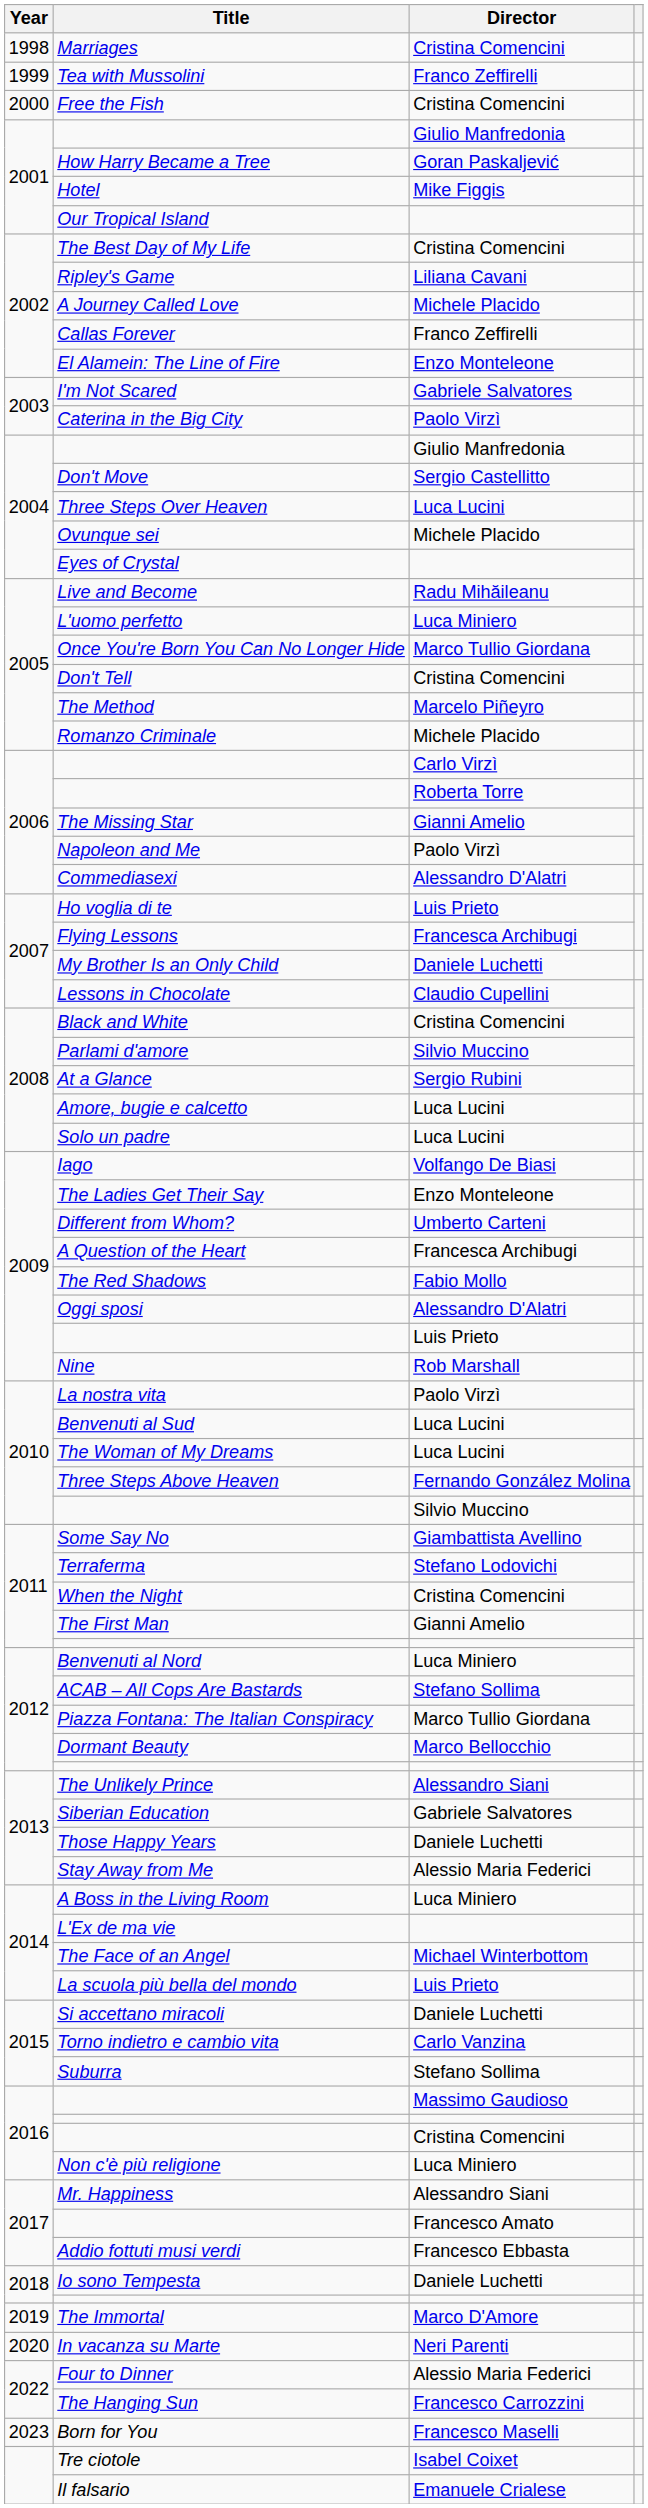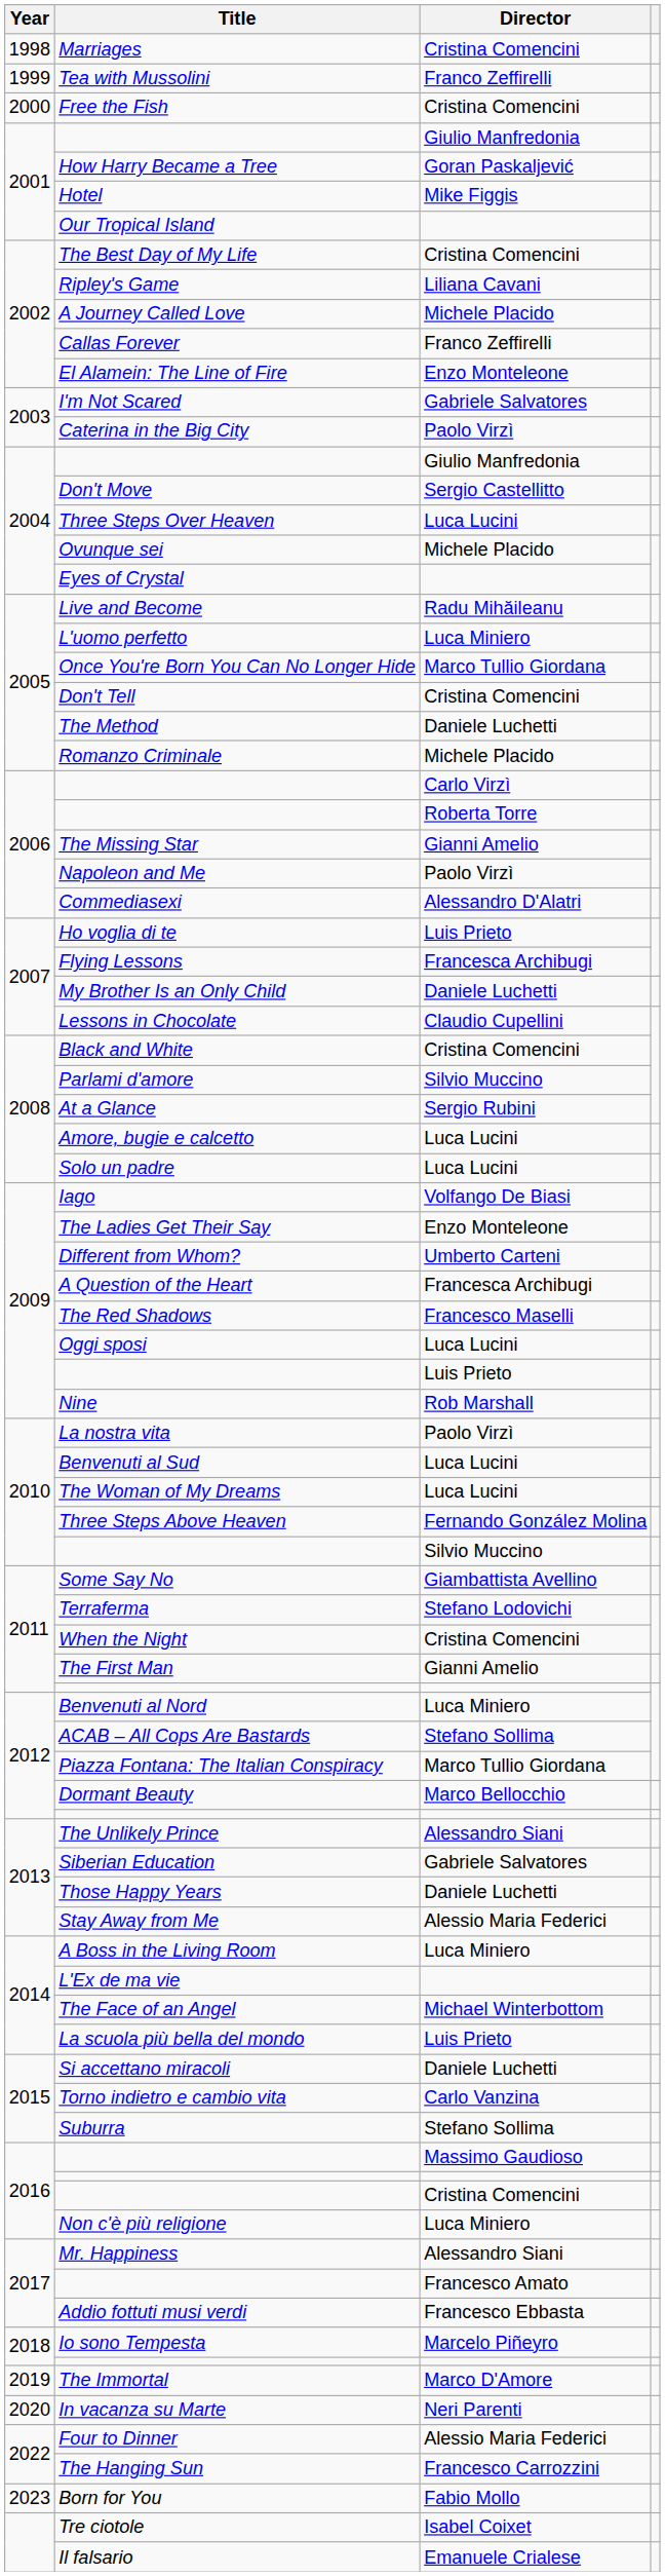 <table class="wikitable plainrowheaders sortable">
 <tr style="text-align:center;">
 <th>Year</th>
 <th>Title</th>
 <th>Director</th>
 <th class="unsortable"></th>
 </tr>
 <tr>
 <td>1998</td>
 <td><em><a href='#'>Marriages</a></em></td>
 <td><a href='#'>Cristina Comencini</a></td>
 <td></td>
 </tr>
 <tr>
 <td>1999</td>
 <td><em><a href='#'>Tea with Mussolini</a></em></td>
 <td><a href='#'>Franco Zeffirelli</a></td>
 <td></td>
 </tr>
 <tr>
 <td>2000</td>
 <td><em><a href='#'>Free the Fish</a></em></td>
 <td>Cristina Comencini</td>
 <td></td>
 </tr>
 <tr>
 <td rowspan="4">2001</td>
 <td><em></em></td>
 <td><a href='#'>Giulio Manfredonia</a></td>
 <td></td>
 </tr>
 <tr>
 <td><em><a href='#'>How Harry Became a Tree</a></em></td>
 <td><a href='#'>Goran Paskaljević</a></td>
 <td></td>
 </tr>
 <tr>
 <td><em><a href='#'>Hotel</a></em></td>
 <td><a href='#'>Mike Figgis</a></td>
 <td></td>
 </tr>
 <tr>
 <td><em><a href='#'>Our Tropical Island</a></em></td>
 <td></td>
 <td></td>
 </tr>
 <tr>
 <td rowspan="5">2002</td>
 <td><em><a href='#'>The Best Day of My Life</a></em></td>
 <td>Cristina Comencini</td>
 <td></td>
 </tr>
 <tr>
 <td><em><a href='#'>Ripley's Game</a></em></td>
 <td><a href='#'>Liliana Cavani</a></td>
 <td></td>
 </tr>
 <tr>
 <td><em><a href='#'>A Journey Called Love</a></em></td>
 <td><a href='#'>Michele Placido</a></td>
 <td></td>
 </tr>
 <tr>
 <td><em><a href='#'>Callas Forever</a></em></td>
 <td>Franco Zeffirelli</td>
 <td></td>
 </tr>
 <tr>
 <td><em><a href='#'>El Alamein: The Line of Fire</a></em></td>
 <td><a href='#'>Enzo Monteleone</a></td>
 <td></td>
 </tr>
 <tr>
 <td rowspan="2">2003</td>
 <td><em><a href='#'>I'm Not Scared</a></em></td>
 <td><a href='#'>Gabriele Salvatores</a></td>
 <td></td>
 </tr>
 <tr>
 <td><em><a href='#'>Caterina in the Big City</a></em></td>
 <td><a href='#'>Paolo Virzì</a></td>
 <td></td>
 </tr>
 <tr>
 <td rowspan="5">2004</td>
 <td><em></em></td>
 <td>Giulio Manfredonia</td>
 <td></td>
 </tr>
 <tr>
 <td><em><a href='#'>Don't Move</a></em></td>
 <td><a href='#'>Sergio Castellitto</a></td>
 <td></td>
 </tr>
 <tr>
 <td><em><a href='#'>Three Steps Over Heaven</a></em></td>
 <td><a href='#'>Luca Lucini</a></td>
 <td></td>
 </tr>
 <tr>
 <td><em><a href='#'>Ovunque sei</a></em></td>
 <td>Michele Placido</td>
 <td rowspan="2"></td>
 </tr>
 <tr>
 <td><em><a href='#'>Eyes of Crystal</a></em></td>
 <td></td>
 </tr>
 <tr>
 <td rowspan="6">2005</td>
 <td><em><a href='#'>Live and Become</a></em></td>
 <td><a href='#'>Radu Mihăileanu</a></td>
 <td></td>
 </tr>
 <tr>
 <td><em><a href='#'>L'uomo perfetto</a></em></td>
 <td><a href='#'>Luca Miniero</a></td>
 <td></td>
 </tr>
 <tr>
 <td><em><a href='#'>Once You're Born You Can No Longer Hide</a></em></td>
 <td><a href='#'>Marco Tullio Giordana</a></td>
 <td></td>
 </tr>
 <tr>
 <td><em><a href='#'>Don't Tell</a></em></td>
 <td>Cristina Comencini</td>
 <td></td>
 </tr>
 <tr>
 <td><em><a href='#'>The Method</a></em></td>
-<td><a href='#'>Marcelo Piñeyro</a></td>
+<td>Daniele Luchetti</td>
 <td></td>
 </tr>
 <tr>
 <td><em><a href='#'>Romanzo Criminale</a></em></td>
 <td>Michele Placido</td>
 <td></td>
 </tr>
 <tr>
 <td rowspan="5">2006</td>
 <td><em></em></td>
 <td><a href='#'>Carlo Virzì</a></td>
 <td></td>
 </tr>
 <tr>
 <td><em></em></td>
 <td><a href='#'>Roberta Torre</a></td>
 <td></td>
 </tr>
 <tr>
 <td><em><a href='#'>The Missing Star</a></em></td>
 <td><a href='#'>Gianni Amelio</a></td>
 <td rowspan="2"></td>
 </tr>
 <tr>
 <td><em><a href='#'>Napoleon and Me</a></em></td>
 <td>Paolo Virzì</td>
 </tr>
 <tr>
 <td><em><a href='#'>Commediasexi</a></em></td>
 <td><a href='#'>Alessandro D'Alatri</a></td>
 <td></td>
 </tr>
 <tr>
 <td rowspan="4">2007</td>
 <td><em><a href='#'>Ho voglia di te</a></em></td>
 <td><a href='#'>Luis Prieto</a></td>
 <td rowspan="2"></td>
 </tr>
 <tr>
 <td><em><a href='#'>Flying Lessons</a></em></td>
 <td><a href='#'>Francesca Archibugi</a></td>
 </tr>
 <tr>
 <td><em><a href='#'>My Brother Is an Only Child</a></em></td>
 <td><a href='#'>Daniele Luchetti</a></td>
 <td></td>
 </tr>
 <tr>
 <td><em><a href='#'>Lessons in Chocolate</a></em></td>
 <td><a href='#'>Claudio Cupellini</a></td>
 <td rowspan="4"></td>
 </tr>
 <tr>
 <td rowspan="5">2008</td>
 <td><em><a href='#'>Black and White</a></em></td>
 <td>Cristina Comencini</td>
 </tr>
 <tr>
 <td><em><a href='#'>Parlami d'amore</a></em></td>
 <td><a href='#'>Silvio Muccino</a></td>
 </tr>
 <tr>
 <td><em><a href='#'>At a Glance</a></em></td>
 <td><a href='#'>Sergio Rubini</a></td>
 </tr>
 <tr>
 <td><em><a href='#'>Amore, bugie e calcetto</a></em></td>
 <td>Luca Lucini</td>
 <td></td>
 </tr>
 <tr>
 <td><em><a href='#'>Solo un padre</a></em></td>
 <td>Luca Lucini</td>
 <td></td>
 </tr>
 <tr>
 <td rowspan="8">2009</td>
 <td><em><a href='#'>Iago</a></em></td>
 <td><a href='#'>Volfango De Biasi</a></td>
 <td></td>
 </tr>
 <tr>
 <td><em><a href='#'>The Ladies Get Their Say</a></em></td>
 <td>Enzo Monteleone</td>
 <td></td>
 </tr>
 <tr>
 <td><em><a href='#'>Different from Whom?</a></em></td>
 <td><a href='#'>Umberto Carteni</a></td>
 <td></td>
 </tr>
 <tr>
 <td><em><a href='#'>A Question of the Heart</a></em></td>
 <td>Francesca Archibugi</td>
 <td></td>
 </tr>
 <tr>
 <td><em><a href='#'>The Red Shadows</a></em></td>
-<td><a href='#'>Fabio Mollo</a></td>
+<td><a href='#'>Francesco Maselli</a></td>
 <td></td>
 </tr>
 <tr>
 <td><em><a href='#'>Oggi sposi</a></em></td>
-<td><a href='#'>Alessandro D'Alatri</a></td>
+<td>Luca Lucini</td>
 <td></td>
 </tr>
 <tr>
 <td><em></em></td>
 <td>Luis Prieto</td>
 <td></td>
 </tr>
 <tr>
 <td><em><a href='#'>Nine</a></em></td>
 <td><a href='#'>Rob Marshall</a></td>
 <td></td>
 </tr>
 <tr>
 <td rowspan="5">2010</td>
 <td><em><a href='#'>La nostra vita</a></em></td>
 <td>Paolo Virzì</td>
 <td rowspan="2"></td>
 </tr>
 <tr>
 <td><em><a href='#'>Benvenuti al Sud</a></em></td>
 <td>Luca Lucini</td>
 </tr>
 <tr>
 <td><em><a href='#'>The Woman of My Dreams</a></em></td>
 <td>Luca Lucini</td>
 <td></td>
 </tr>
 <tr>
 <td><em><a href='#'>Three Steps Above Heaven</a></em></td>
 <td><a href='#'>Fernando González Molina</a></td>
 <td></td>
 </tr>
 <tr>
 <td><em></em></td>
 <td>Silvio Muccino</td>
 <td></td>
 </tr>
 <tr>
 <td rowspan="5">2011</td>
 <td><em><a href='#'>Some Say No</a></em></td>
 <td><a href='#'>Giambattista Avellino</a></td>
 <td></td>
 </tr>
 <tr>
 <td><em><a href='#'>Terraferma</a></em></td>
 <td><a href='#'>Stefano Lodovichi</a></td>
 <td rowspan="2"></td>
 </tr>
 <tr>
 <td><em><a href='#'>When the Night</a></em></td>
 <td>Cristina Comencini</td>
 </tr>
 <tr>
 <td><em><a href='#'>The First Man</a></em></td>
 <td>Gianni Amelio</td>
 <td></td>
 </tr>
 <tr>
 <td><em></em></td>
 <td></td>
 <td rowspan="4"></td>
 </tr>
 <tr>
 <td rowspan="5">2012</td>
 <td><em><a href='#'>Benvenuti al Nord</a></em></td>
 <td>Luca Miniero</td>
 </tr>
 <tr>
 <td><em><a href='#'>ACAB – All Cops Are Bastards</a></em></td>
 <td><a href='#'>Stefano Sollima</a></td>
 </tr>
 <tr>
 <td><em><a href='#'>Piazza Fontana: The Italian Conspiracy</a></em></td>
 <td>Marco Tullio Giordana</td>
 </tr>
 <tr>
 <td><em><a href='#'>Dormant Beauty</a></em></td>
 <td><a href='#'>Marco Bellocchio</a></td>
 <td></td>
 </tr>
 <tr>
 <td><em></em></td>
 <td></td>
 <td></td>
 </tr>
 <tr>
 <td rowspan="4">2013</td>
 <td><em><a href='#'>The Unlikely Prince</a></em></td>
 <td><a href='#'>Alessandro Siani</a></td>
 <td></td>
 </tr>
 <tr>
 <td><em><a href='#'>Siberian Education</a></em></td>
 <td>Gabriele Salvatores</td>
 <td></td>
 </tr>
 <tr>
 <td><em><a href='#'>Those Happy Years</a></em></td>
 <td>Daniele Luchetti</td>
 <td></td>
 </tr>
 <tr>
 <td><em><a href='#'>Stay Away from Me</a></em></td>
 <td>Alessio Maria Federici</td>
 <td></td>
 </tr>
 <tr>
 <td rowspan="4">2014</td>
 <td><em><a href='#'>A Boss in the Living Room</a></em></td>
 <td>Luca Miniero</td>
 <td></td>
 </tr>
 <tr>
 <td><em><a href='#'>L'Ex de ma vie</a></em></td>
 <td></td>
 <td></td>
 </tr>
 <tr>
 <td><em><a href='#'>The Face of an Angel</a></em></td>
 <td><a href='#'>Michael Winterbottom</a></td>
 <td></td>
 </tr>
 <tr>
 <td><em><a href='#'>La scuola più bella del mondo</a></em></td>
 <td><a href='#'>Luis Prieto</a></td>
 <td></td>
 </tr>
 <tr>
 <td rowspan="3">2015</td>
 <td><em><a href='#'>Si accettano miracoli</a></em></td>
 <td>Daniele Luchetti</td>
 <td></td>
 </tr>
 <tr>
 <td><em><a href='#'>Torno indietro e cambio vita</a></em></td>
 <td><a href='#'>Carlo Vanzina</a></td>
 <td></td>
 </tr>
 <tr>
 <td><em><a href='#'>Suburra</a></em></td>
 <td>Stefano Sollima</td>
 <td></td>
 </tr>
 <tr>
 <td rowspan="4">2016</td>
 <td><em></em></td>
 <td><a href='#'>Massimo Gaudioso</a></td>
 <td></td>
 </tr>
 <tr>
 <td><em></em></td>
 <td></td>
 <td></td>
 </tr>
 <tr>
 <td><em></em></td>
 <td>Cristina Comencini</td>
 <td></td>
 </tr>
 <tr>
 <td><em><a href='#'>Non c'è più religione</a></em></td>
 <td>Luca Miniero</td>
 <td></td>
 </tr>
 <tr>
 <td rowspan="3">2017</td>
 <td><em><a href='#'>Mr. Happiness</a></em></td>
 <td>Alessandro Siani</td>
 <td></td>
 </tr>
 <tr>
 <td><em></em></td>
 <td>Francesco Amato</td>
 <td></td>
 </tr>
 <tr>
 <td><em><a href='#'>Addio fottuti musi verdi</a></em></td>
 <td>Francesco Ebbasta</td>
 <td></td>
 </tr>
 <tr>
 <td rowspan="2">2018</td>
 <td><em><a href='#'>Io sono Tempesta</a></em></td>
-<td>Daniele Luchetti</td>
+<td><a href='#'>Marcelo Piñeyro</a></td>
 <td></td>
 </tr>
 <tr>
 <td><em></em></td>
 <td></td>
 <td></td>
 </tr>
 <tr>
 <td>2019</td>
 <td><em><a href='#'>The Immortal</a></em></td>
 <td><a href='#'>Marco D'Amore</a></td>
 <td></td>
 </tr>
 <tr>
 <td>2020</td>
 <td><em><a href='#'>In vacanza su Marte</a></em></td>
 <td><a href='#'>Neri Parenti</a></td>
 <td></td>
 </tr>
 <tr>
 <td rowspan="2">2022</td>
 <td><em><a href='#'>Four to Dinner</a></em></td>
 <td>Alessio Maria Federici</td>
 <td></td>
 </tr>
 <tr>
 <td><em><a href='#'>The Hanging Sun</a></em></td>
 <td><a href='#'>Francesco Carrozzini</a></td>
 <td></td>
 </tr>
 <tr>
 <td>2023</td>
 <td><em>Born for You</em></td>
-<td><a href='#'>Francesco Maselli</a></td>
+<td><a href='#'>Fabio Mollo</a></td>
 <td></td>
 </tr>
 <tr>
 <td rowspan="2"></td>
 <td><em>Tre ciotole</em></td>
 <td><a href='#'>Isabel Coixet</a></td>
 <td></td>
 </tr>
 <tr>
 <td><em>Il falsario</em></td>
 <td><a href='#'>Emanuele Crialese</a></td>
 <td></td>
 </tr>
 </table>
